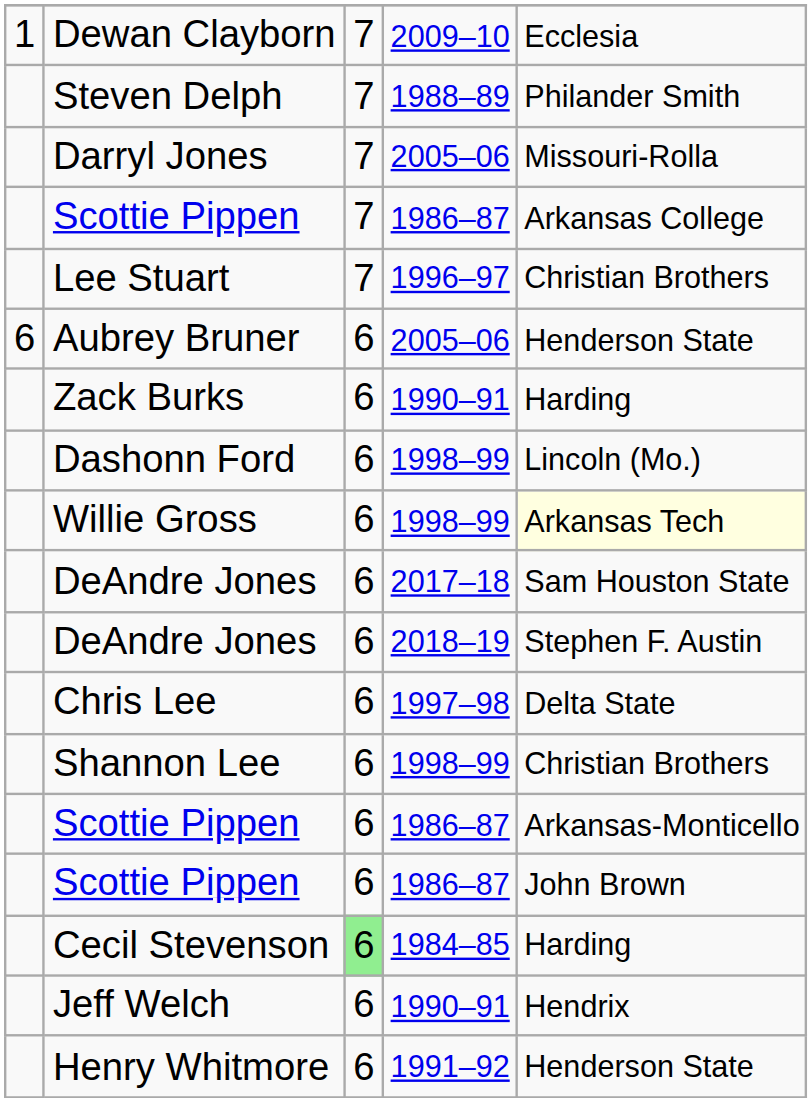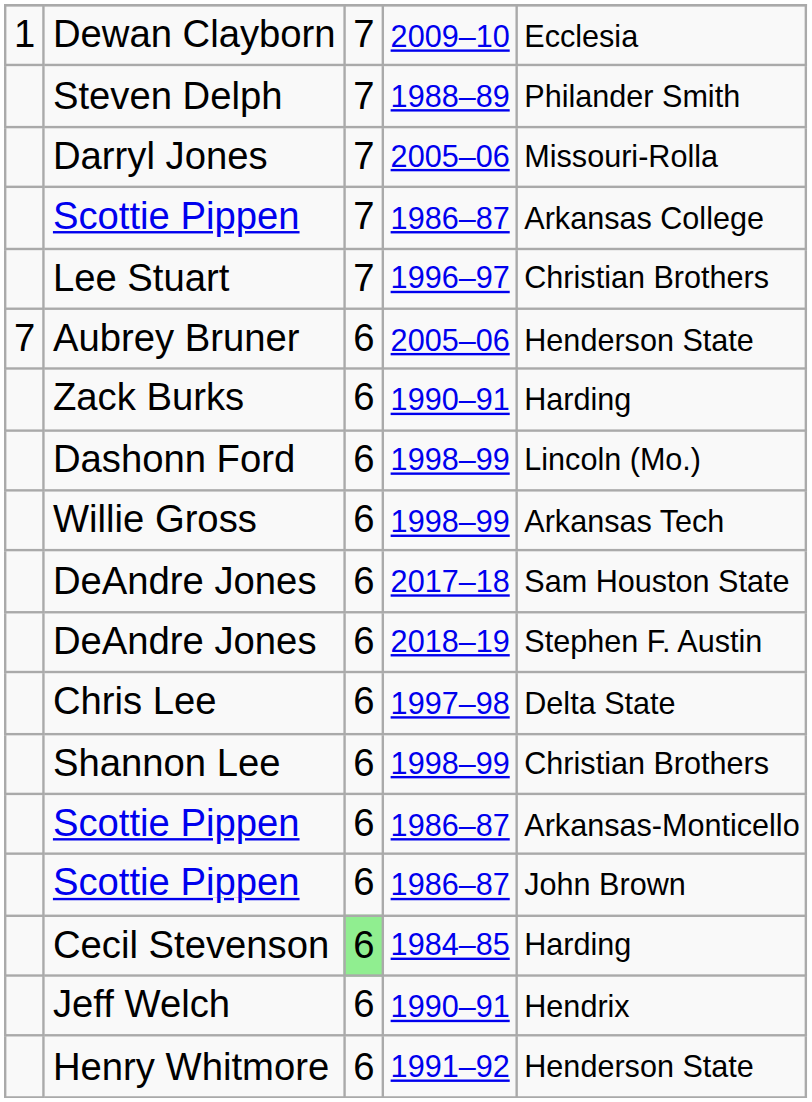 <table class="wikitable">
 <tr>
 </tr>
 <tr>
 <td>1</td>
 <td>Dewan Clayborn</td>
 <td>7</td>
 <td style="font-size:80%;"><a href='#'>2009–10</a></td>
 <td style="font-size:80%;">Ecclesia</td>
 </tr>
 <tr>
 <td></td>
 <td>Steven Delph</td>
 <td>7</td>
 <td style="font-size:80%;"><a href='#'>1988–89</a></td>
 <td style="font-size:80%;">Philander Smith</td>
 </tr>
 <tr>
 <td></td>
 <td>Darryl Jones</td>
 <td>7</td>
 <td style="font-size:80%;"><a href='#'>2005–06</a></td>
 <td style="font-size:80%;">Missouri-Rolla</td>
 </tr>
 <tr>
 <td></td>
 <td><a href='#'>Scottie Pippen</a></td>
 <td>7</td>
 <td style="font-size:80%;"><a href='#'>1986–87</a></td>
 <td style="font-size:80%;">Arkansas College</td>
 </tr>
 <tr>
 <td></td>
 <td>Lee Stuart</td>
 <td>7</td>
 <td style="font-size:80%;"><a href='#'>1996–97</a></td>
 <td style="font-size:80%;">Christian Brothers</td>
 </tr>
 <tr>
-<td>6</td>
+<td>7</td>
 <td>Aubrey Bruner</td>
 <td>6</td>
 <td style="font-size:80%;"><a href='#'>2005–06</a></td>
 <td style="font-size:80%;">Henderson State</td>
 </tr>
 <tr>
 <td></td>
 <td>Zack Burks</td>
 <td>6</td>
 <td style="font-size:80%;"><a href='#'>1990–91</a></td>
 <td style="font-size:80%;">Harding</td>
 </tr>
 <tr>
 <td></td>
 <td>Dashonn Ford</td>
 <td>6</td>
 <td style="font-size:80%;"><a href='#'>1998–99</a></td>
 <td style="font-size:80%;">Lincoln (Mo.)</td>
 </tr>
 <tr>
 <td></td>
 <td>Willie Gross</td>
 <td>6</td>
 <td style="font-size:80%;"><a href='#'>1998–99</a></td>
-<td style="background: lightyellow; font-size:80%;">Arkansas Tech</td>
+<td style="font-size:80%;">Arkansas Tech</td>
 </tr>
 <tr>
 <td></td>
 <td>DeAndre Jones</td>
 <td>6</td>
 <td style="font-size:80%;"><a href='#'>2017–18</a></td>
 <td style="font-size:80%;">Sam Houston State</td>
 </tr>
 <tr>
 <td></td>
 <td>DeAndre Jones</td>
 <td>6</td>
 <td style="font-size:80%;"><a href='#'>2018–19</a></td>
 <td style="font-size:80%;">Stephen F. Austin</td>
 </tr>
 <tr>
 <td></td>
 <td>Chris Lee</td>
 <td>6</td>
 <td style="font-size:80%;"><a href='#'>1997–98</a></td>
 <td style="font-size:80%;">Delta State</td>
 </tr>
 <tr>
 <td></td>
 <td>Shannon Lee</td>
 <td>6</td>
 <td style="font-size:80%;"><a href='#'>1998–99</a></td>
 <td style="font-size:80%;">Christian Brothers</td>
 </tr>
 <tr>
 <td></td>
 <td><a href='#'>Scottie Pippen</a></td>
 <td>6</td>
 <td style="font-size:80%;"><a href='#'>1986–87</a></td>
 <td style="font-size:80%;">Arkansas-Monticello</td>
 </tr>
 <tr>
 <td></td>
 <td><a href='#'>Scottie Pippen</a></td>
 <td>6</td>
 <td style="font-size:80%;"><a href='#'>1986–87</a></td>
 <td style="font-size:80%;">John Brown</td>
 </tr>
 <tr>
 <td></td>
 <td>Cecil Stevenson</td>
 <td style="background: lightgreen;">6</td>
 <td style="font-size:80%;"><a href='#'>1984–85</a></td>
 <td style="font-size:80%;">Harding</td>
 </tr>
 <tr>
 <td></td>
 <td>Jeff Welch</td>
 <td>6</td>
 <td style="font-size:80%;"><a href='#'>1990–91</a></td>
 <td style="font-size:80%;">Hendrix</td>
 </tr>
 <tr>
 <td></td>
 <td>Henry Whitmore</td>
 <td>6</td>
 <td style="font-size:80%;"><a href='#'>1991–92</a></td>
 <td style="font-size:80%;">Henderson State</td>
 </tr>
 </table>
